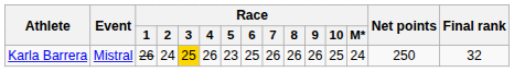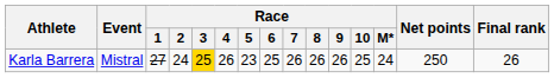 <table class="wikitable" style="font-size:90%">
 <tr>
 <th rowspan=2>Athlete</th>
 <th rowspan=2>Event</th>
 <th colspan=11>Race</th>
 <th rowspan=2>Net points</th>
 <th rowspan=2>Final rank</th>
 </tr>
 <tr style="font-size:95%">
 <th>1</th>
 <th>2</th>
 <th>3</th>
 <th>4</th>
 <th>5</th>
 <th>6</th>
 <th>7</th>
 <th>8</th>
 <th>9</th>
 <th>10</th>
 <th>M*</th>
 </tr>
 <tr align=center>
 <td align=left><a href='#'>Karla Barrera</a></td>
 <td align=left><a href='#'>Mistral</a></td>
-<td><s>26</s></td>
+<td><s>27</s></td>
 <td>24</td>
 <td style="background: gold;">25</td>
 <td>26</td>
 <td>23</td>
 <td>25</td>
 <td>26</td>
 <td>26</td>
 <td>26</td>
 <td>25</td>
 <td>24</td>
 <td>250</td>
-<td>32</td>
+<td>26</td>
 </tr>
 </table>
